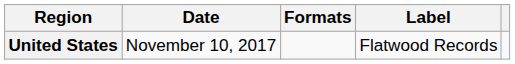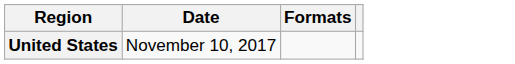 <table class="wikitable plainrowheaders">
 <tr>
 <th scope="col">Region</th>
 <th scope="col">Date</th>
 <th scope="col">Formats</th>
-<th scope="col">Label</th>
 <th scope="col"></th>
 </tr>
 <tr>
 <th scope="row">United States</th>
 <td>November 10, 2017</td>
 <td></td>
-<td>Flatwood Records</td>
 <td style="text-align:center;"></td>
 </tr>
 </table>
